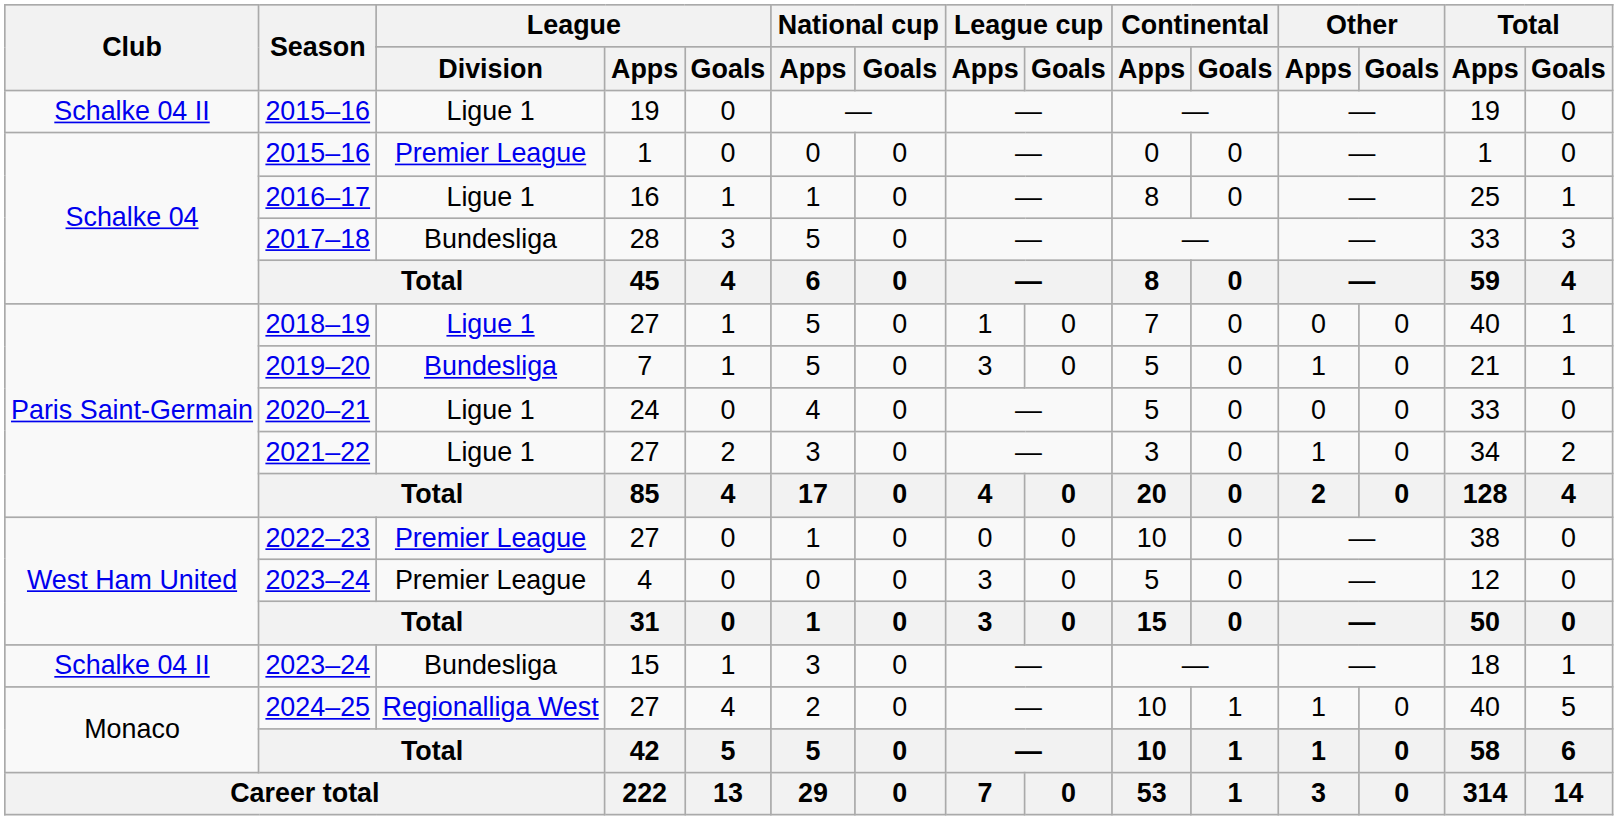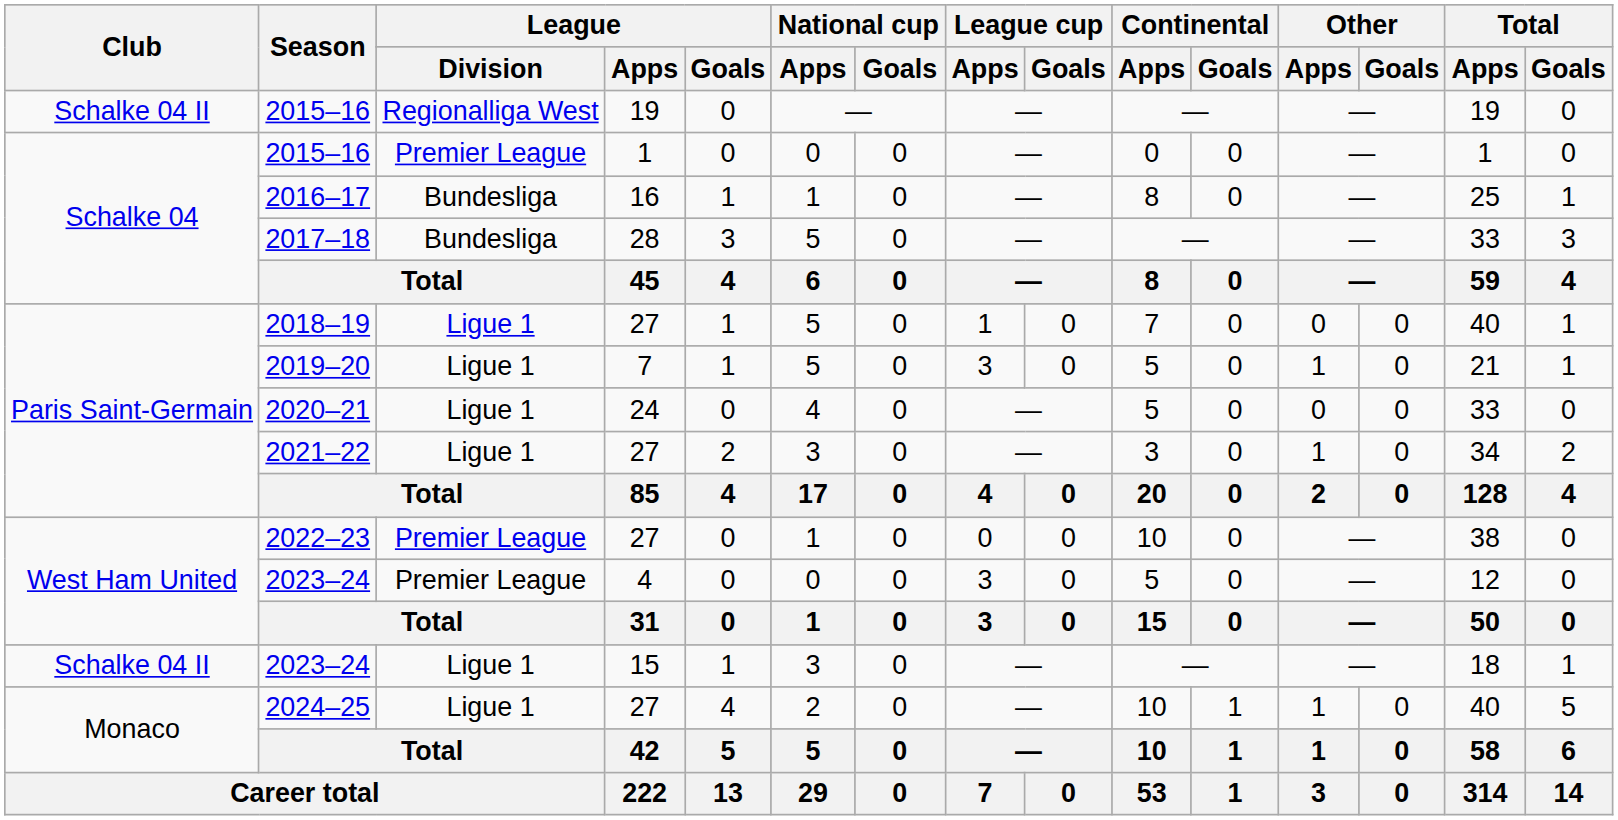 <table class="wikitable" style="text-align: center;">
 <tr>
 <th rowspan="2">Club</th>
 <th rowspan="2">Season</th>
 <th colspan="3">League</th>
 <th colspan="2">National cup</th>
 <th colspan="2">League cup</th>
 <th colspan="2">Continental</th>
 <th colspan="2">Other</th>
 <th colspan="2">Total</th>
 </tr>
 <tr>
 <th>Division</th>
 <th>Apps</th>
 <th>Goals</th>
 <th>Apps</th>
 <th>Goals</th>
 <th>Apps</th>
 <th>Goals</th>
 <th>Apps</th>
 <th>Goals</th>
 <th>Apps</th>
 <th>Goals</th>
 <th>Apps</th>
 <th>Goals</th>
 </tr>
 <tr>
 <td><a href='#'>Schalke 04 II</a></td>
 <td><a href='#'>2015–16</a></td>
-<td>Ligue 1</td>
+<td><a href='#'>Regionalliga West</a></td>
 <td>19</td>
 <td>0</td>
 <td colspan="2">—</td>
 <td colspan="2">—</td>
 <td colspan="2">—</td>
 <td colspan="2">—</td>
 <td>19</td>
 <td>0</td>
 </tr>
 <tr>
 <td rowspan="4"><a href='#'>Schalke 04</a></td>
 <td><a href='#'>2015–16</a></td>
 <td><a href='#'>Premier League</a></td>
 <td>1</td>
 <td>0</td>
 <td>0</td>
 <td>0</td>
 <td colspan="2">—</td>
 <td>0</td>
 <td>0</td>
 <td colspan="2">—</td>
 <td>1</td>
 <td>0</td>
 </tr>
 <tr>
 <td><a href='#'>2016–17</a></td>
-<td>Ligue 1</td>
+<td>Bundesliga</td>
 <td>16</td>
 <td>1</td>
 <td>1</td>
 <td>0</td>
 <td colspan="2">—</td>
 <td>8</td>
 <td>0</td>
 <td colspan="2">—</td>
 <td>25</td>
 <td>1</td>
 </tr>
 <tr>
 <td><a href='#'>2017–18</a></td>
 <td>Bundesliga</td>
 <td>28</td>
 <td>3</td>
 <td>5</td>
 <td>0</td>
 <td colspan="2">—</td>
 <td colspan="2">—</td>
 <td colspan="2">—</td>
 <td>33</td>
 <td>3</td>
 </tr>
 <tr>
 <th colspan="2">Total</th>
 <th>45</th>
 <th>4</th>
 <th>6</th>
 <th>0</th>
 <th colspan="2">—</th>
 <th>8</th>
 <th>0</th>
 <th colspan="2">—</th>
 <th>59</th>
 <th>4</th>
 </tr>
 <tr>
 <td rowspan="5"><a href='#'>Paris Saint-Germain</a></td>
 <td><a href='#'>2018–19</a></td>
 <td><a href='#'>Ligue 1</a></td>
 <td>27</td>
 <td>1</td>
 <td>5</td>
 <td>0</td>
 <td>1</td>
 <td>0</td>
 <td>7</td>
 <td>0</td>
 <td>0</td>
 <td>0</td>
 <td>40</td>
 <td>1</td>
 </tr>
 <tr>
 <td><a href='#'>2019–20</a></td>
-<td><a href='#'>Bundesliga</a></td>
+<td>Ligue 1</td>
 <td>7</td>
 <td>1</td>
 <td>5</td>
 <td>0</td>
 <td>3</td>
 <td>0</td>
 <td>5</td>
 <td>0</td>
 <td>1</td>
 <td>0</td>
 <td>21</td>
 <td>1</td>
 </tr>
 <tr>
 <td><a href='#'>2020–21</a></td>
 <td>Ligue 1</td>
 <td>24</td>
 <td>0</td>
 <td>4</td>
 <td>0</td>
 <td colspan="2">—</td>
 <td>5</td>
 <td>0</td>
 <td>0</td>
 <td>0</td>
 <td>33</td>
 <td>0</td>
 </tr>
 <tr>
 <td><a href='#'>2021–22</a></td>
 <td>Ligue 1</td>
 <td>27</td>
 <td>2</td>
 <td>3</td>
 <td>0</td>
 <td colspan="2">—</td>
 <td>3</td>
 <td>0</td>
 <td>1</td>
 <td>0</td>
 <td>34</td>
 <td>2</td>
 </tr>
 <tr>
 <th colspan="2">Total</th>
 <th>85</th>
 <th>4</th>
 <th>17</th>
 <th>0</th>
 <th>4</th>
 <th>0</th>
 <th>20</th>
 <th>0</th>
 <th>2</th>
 <th>0</th>
 <th>128</th>
 <th>4</th>
 </tr>
 <tr>
 <td rowspan="3"><a href='#'>West Ham United</a></td>
 <td><a href='#'>2022–23</a></td>
 <td><a href='#'>Premier League</a></td>
 <td>27</td>
 <td>0</td>
 <td>1</td>
 <td>0</td>
 <td>0</td>
 <td>0</td>
 <td>10</td>
 <td>0</td>
 <td colspan="2">—</td>
 <td>38</td>
 <td>0</td>
 </tr>
 <tr>
 <td><a href='#'>2023–24</a></td>
 <td>Premier League</td>
 <td>4</td>
 <td>0</td>
 <td>0</td>
 <td>0</td>
 <td>3</td>
 <td>0</td>
 <td>5</td>
 <td>0</td>
 <td colspan="2">—</td>
 <td>12</td>
 <td>0</td>
 </tr>
 <tr>
 <th colspan="2">Total</th>
 <th>31</th>
 <th>0</th>
 <th>1</th>
 <th>0</th>
 <th>3</th>
 <th>0</th>
 <th>15</th>
 <th>0</th>
 <th colspan="2">—</th>
 <th>50</th>
 <th>0</th>
 </tr>
 <tr>
 <td><a href='#'>Schalke 04 II</a></td>
 <td><a href='#'>2023–24</a></td>
-<td>Bundesliga</td>
+<td>Ligue 1</td>
 <td>15</td>
 <td>1</td>
 <td>3</td>
 <td>0</td>
 <td colspan="2">—</td>
 <td colspan="2">—</td>
 <td colspan="2">—</td>
 <td>18</td>
 <td>1</td>
 </tr>
 <tr>
 <td rowspan="2">Monaco</td>
 <td><a href='#'>2024–25</a></td>
-<td><a href='#'>Regionalliga West</a></td>
+<td>Ligue 1</td>
 <td>27</td>
 <td>4</td>
 <td>2</td>
 <td>0</td>
 <td colspan="2">—</td>
 <td>10</td>
 <td>1</td>
 <td>1</td>
 <td>0</td>
 <td>40</td>
 <td>5</td>
 </tr>
 <tr>
 <th colspan="2">Total</th>
 <th>42</th>
 <th>5</th>
 <th>5</th>
 <th>0</th>
 <th colspan="2">—</th>
 <th>10</th>
 <th>1</th>
 <th>1</th>
 <th>0</th>
 <th>58</th>
 <th>6</th>
 </tr>
 <tr>
 <th colspan="3">Career total</th>
 <th>222</th>
 <th>13</th>
 <th>29</th>
 <th>0</th>
 <th>7</th>
 <th>0</th>
 <th>53</th>
 <th>1</th>
 <th>3</th>
 <th>0</th>
 <th>314</th>
 <th>14</th>
 </tr>
 </table>
